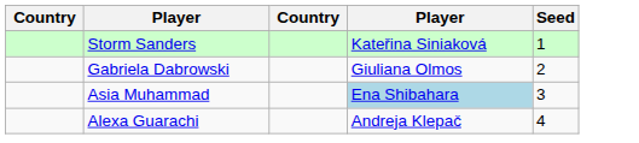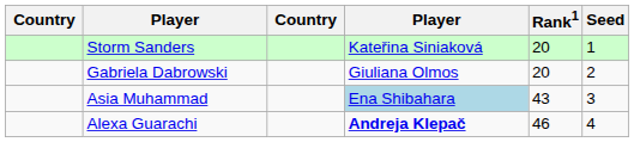 <table class="sortable wikitable">
 <tr>
 <th width="70">Country</th>
 <th width="175">Player</th>
 <th width="70">Country</th>
 <th width="175">Player</th>
+<th>Rank<sup>1</sup></th>
 <th>Seed</th>
 </tr>
 <tr style="background:#cfc;">
 <td></td>
 <td><a href='#'>Storm Sanders</a></td>
 <td></td>
 <td><a href='#'>Kateřina Siniaková</a></td>
+<td>20</td>
 <td>1</td>
 </tr>
 <tr>
 <td></td>
 <td><a href='#'>Gabriela Dabrowski</a></td>
 <td></td>
 <td><a href='#'>Giuliana Olmos</a></td>
+<td>20</td>
 <td>2</td>
 </tr>
 <tr>
 <td></td>
 <td><a href='#'>Asia Muhammad</a></td>
 <td></td>
 <td style="background: lightblue;"><a href='#'>Ena Shibahara</a></td>
+<td>43</td>
 <td>3</td>
 </tr>
 <tr>
 <td></td>
 <td><a href='#'>Alexa Guarachi</a></td>
 <td></td>
-<td><a href='#'>Andreja Klepač</a></td>
+<td><strong><a href='#'>Andreja Klepač</a></strong></td>
+<td>46</td>
 <td>4</td>
 </tr>
 </table>
